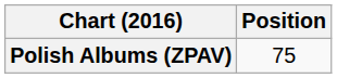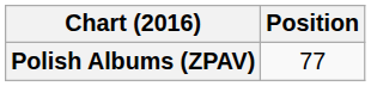 <table class="wikitable sortable plainrowheaders" style="text-align:center">
 <tr>
 <th scope="col">Chart (2016)</th>
 <th scope="col">Position</th>
 </tr>
 <tr>
 <th scope="row">Polish Albums (ZPAV)</th>
-<td>75</td>
+<td>77</td>
 </tr>
 </table>
